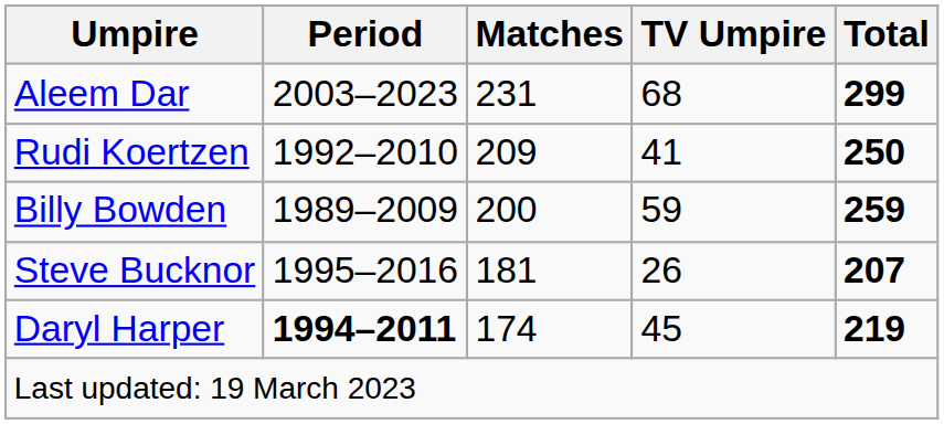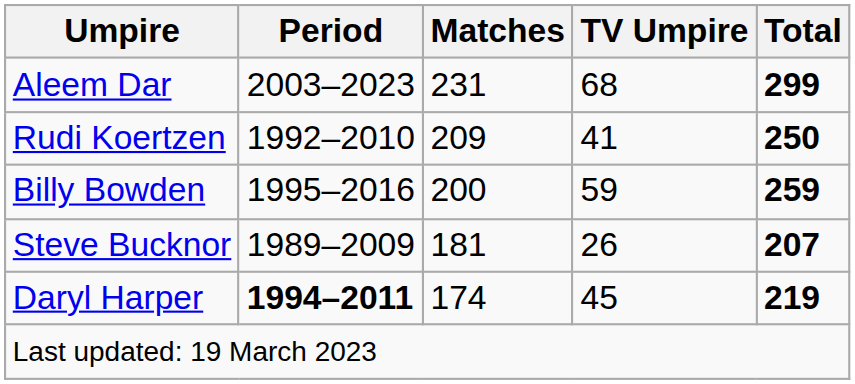 <table class="wikitable sortable">
 <tr>
 <th>Umpire</th>
 <th>Period</th>
 <th>Matches</th>
 <th>TV Umpire</th>
 <th>Total</th>
 </tr>
 <tr>
 <td> <a href='#'>Aleem Dar</a></td>
 <td>2003–2023</td>
 <td>231</td>
 <td>68</td>
 <td><strong>299</strong></td>
 </tr>
 <tr>
 <td> <a href='#'>Rudi Koertzen</a></td>
 <td>1992–2010</td>
 <td>209</td>
 <td>41</td>
 <td><strong>250</strong></td>
 </tr>
 <tr>
 <td> <a href='#'>Billy Bowden</a></td>
-<td>1989–2009</td>
+<td>1995–2016</td>
 <td>200</td>
 <td>59</td>
 <td><strong>259</strong></td>
 </tr>
 <tr>
 <td> <a href='#'>Steve Bucknor</a></td>
-<td>1995–2016</td>
+<td>1989–2009</td>
 <td>181</td>
 <td>26</td>
 <td><strong>207</strong></td>
 </tr>
 <tr>
 <td> <a href='#'>Daryl Harper</a></td>
 <td><strong>1994–2011</strong></td>
 <td>174</td>
 <td>45</td>
 <td><strong>219</strong></td>
 </tr>
 <tr>
 <td colspan=8><small>Last updated: 19 March 2023</small></td>
 </tr>
 </table>
